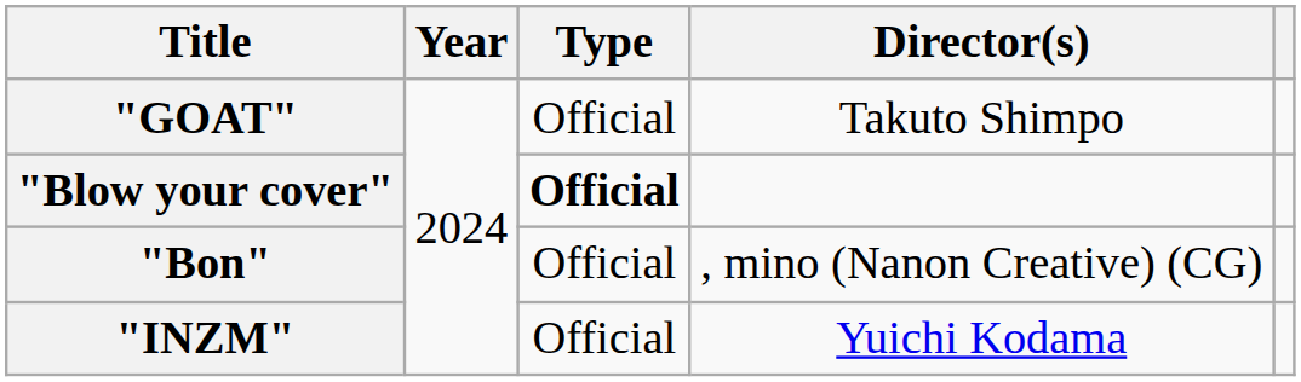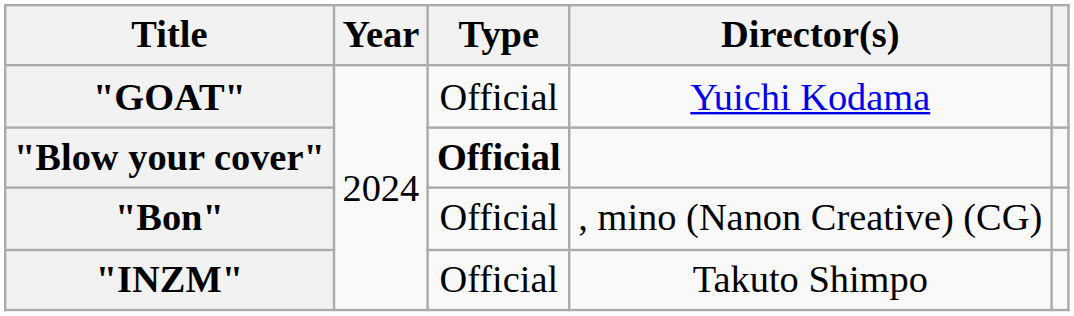 <table class="wikitable plainrowheaders" style="text-align:center;">
 <tr>
 <th scope="col">Title</th>
 <th scope="col">Year</th>
 <th scope="col">Type</th>
 <th scope="col">Director(s)</th>
 <th scope="col"></th>
 </tr>
 <tr>
 <th scope="row">"GOAT"</th>
 <td rowspan="4">2024</td>
 <td>Official</td>
-<td>Takuto Shimpo</td>
+<td><a href='#'>Yuichi Kodama</a></td>
 <td></td>
 </tr>
 <tr>
 <th scope="row">"Blow your cover"</th>
 <td><strong>Official</strong></td>
 <td></td>
 <td></td>
 </tr>
 <tr>
 <th scope="row">"Bon"</th>
 <td>Official</td>
 <td>, mino (Nanon Creative) (CG)</td>
 <td></td>
 </tr>
 <tr>
 <th scope="row">"INZM"</th>
 <td>Official</td>
-<td><a href='#'>Yuichi Kodama</a></td>
+<td>Takuto Shimpo</td>
 <td></td>
 </tr>
 </table>
